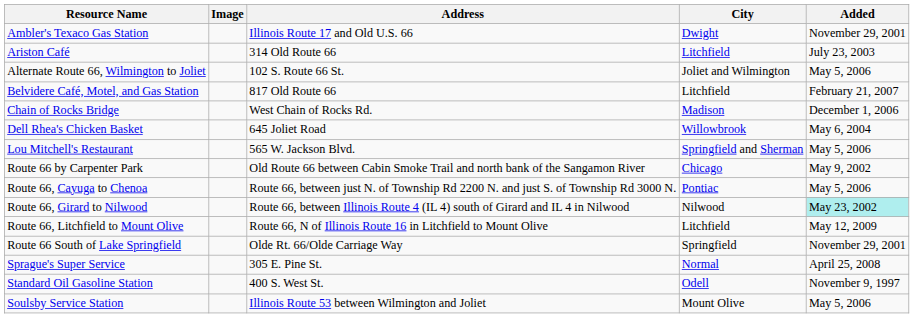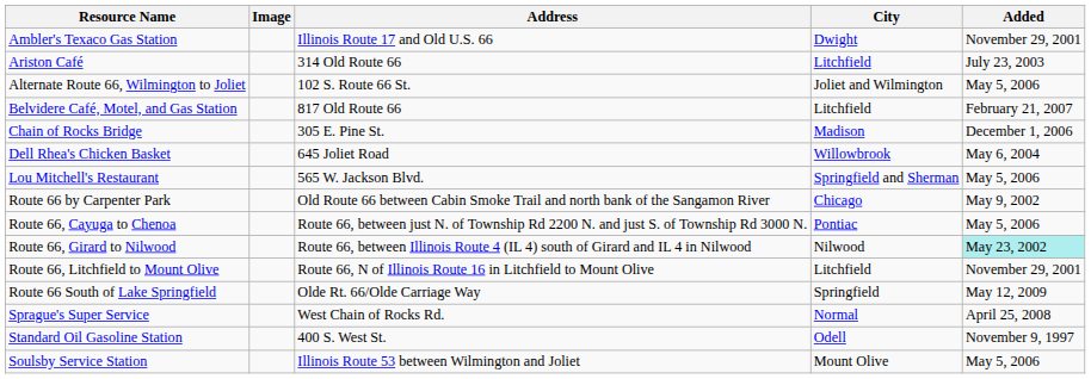 <table class="wikitable">
 <tr>
 <th>Resource Name</th>
 <th>Image</th>
 <th>Address</th>
 <th>City</th>
 <th>Added</th>
 </tr>
 <tr>
 <td><a href='#'>Ambler's Texaco Gas Station</a></td>
 <td></td>
 <td><a href='#'>Illinois Route 17</a> and Old U.S. 66<br><small></small></td>
 <td><a href='#'>Dwight</a></td>
 <td>November 29, 2001</td>
 </tr>
 <tr>
 <td><a href='#'>Ariston Café</a></td>
 <td></td>
 <td>314 Old Route 66<br><small></small></td>
 <td><a href='#'>Litchfield</a></td>
 <td>July 23, 2003</td>
 </tr>
 <tr>
 <td>Alternate Route 66, <a href='#'>Wilmington</a> to <a href='#'>Joliet</a></td>
 <td></td>
 <td>102 S. Route 66 St.<br><small></small></td>
 <td>Joliet and Wilmington</td>
 <td>May 5, 2006</td>
 </tr>
 <tr>
 <td><a href='#'>Belvidere Café, Motel, and Gas Station</a></td>
 <td></td>
 <td>817 Old Route 66<br><small></small></td>
 <td>Litchfield</td>
 <td>February 21, 2007</td>
 </tr>
 <tr>
 <td><a href='#'>Chain of Rocks Bridge</a></td>
 <td></td>
-<td>West Chain of Rocks Rd.<br><small></small></td>
+<td>305 E. Pine St.<br><small></small></td>
 <td><a href='#'>Madison</a></td>
 <td>December 1, 2006</td>
 </tr>
 <tr>
 <td><a href='#'>Dell Rhea's Chicken Basket</a></td>
 <td></td>
 <td>645 Joliet Road<br><small></small></td>
 <td><a href='#'>Willowbrook</a></td>
 <td>May 6, 2004</td>
 </tr>
 <tr>
 <td><a href='#'>Lou Mitchell's Restaurant</a></td>
 <td></td>
 <td>565 W. Jackson Blvd.<br><small></small></td>
 <td><a href='#'>Springfield</a> and <a href='#'>Sherman</a></td>
 <td>May 5, 2006</td>
 </tr>
 <tr>
 <td>Route 66 by Carpenter Park</td>
 <td></td>
 <td>Old Route 66 between Cabin Smoke Trail and north bank of the Sangamon River<br><small></small></td>
 <td><a href='#'>Chicago</a></td>
 <td>May 9, 2002</td>
 </tr>
 <tr>
 <td>Route 66, <a href='#'>Cayuga</a> to <a href='#'>Chenoa</a></td>
 <td></td>
 <td>Route 66, between just N. of Township Rd 2200 N. and just S. of Township Rd 3000 N.<br><small></small></td>
 <td><a href='#'>Pontiac</a></td>
 <td>May 5, 2006</td>
 </tr>
 <tr>
 <td>Route 66, <a href='#'>Girard</a> to <a href='#'>Nilwood</a></td>
 <td></td>
 <td>Route 66, between <a href='#'>Illinois Route 4</a> (IL 4) south of Girard and IL 4 in Nilwood<br><small></small></td>
 <td>Nilwood</td>
 <td style="background: paleturquoise;">May 23, 2002</td>
 </tr>
 <tr>
 <td>Route 66, Litchfield to <a href='#'>Mount Olive</a></td>
 <td></td>
 <td>Route 66, N of <a href='#'>Illinois Route 16</a> in Litchfield to Mount Olive<br><small></small></td>
 <td>Litchfield</td>
-<td>May 12, 2009</td>
+<td>November 29, 2001</td>
 </tr>
 <tr>
 <td>Route 66 South of <a href='#'>Lake Springfield</a></td>
 <td></td>
 <td>Olde Rt. 66/Olde Carriage Way<br><small></small></td>
 <td>Springfield</td>
-<td>November 29, 2001</td>
+<td>May 12, 2009</td>
 </tr>
 <tr>
 <td><a href='#'>Sprague's Super Service</a></td>
 <td></td>
-<td>305 E. Pine St.<br><small></small></td>
+<td>West Chain of Rocks Rd.<br><small></small></td>
 <td><a href='#'>Normal</a></td>
 <td>April 25, 2008</td>
 </tr>
 <tr>
 <td><a href='#'>Standard Oil Gasoline Station</a></td>
 <td></td>
 <td>400 S. West St.<br><small></small></td>
 <td><a href='#'>Odell</a></td>
 <td>November 9, 1997</td>
 </tr>
 <tr>
 <td><a href='#'>Soulsby Service Station</a></td>
 <td></td>
 <td><a href='#'>Illinois Route 53</a> between Wilmington and Joliet<br><small></small></td>
 <td>Mount Olive</td>
 <td>May 5, 2006</td>
 </tr>
 </table>
